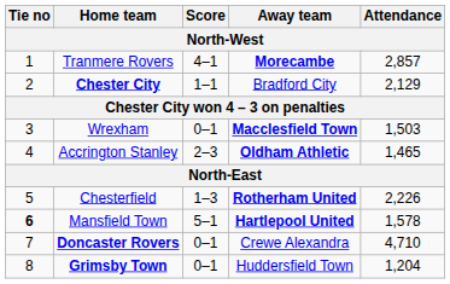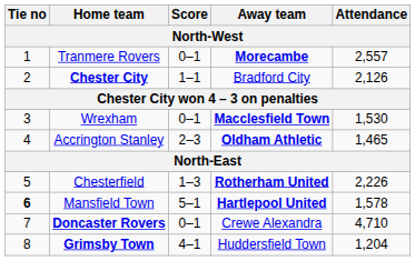 <table class="wikitable" style="text-align: center">
 <tr>
 <th>Tie no</th>
 <th>Home team</th>
 <th>Score</th>
 <th>Away team</th>
 <th>Attendance</th>
 </tr>
 <tr>
 <th colspan=5>North-West</th>
 </tr>
 <tr>
 <td>1</td>
 <td><a href='#'>Tranmere Rovers</a></td>
-<td>4–1</td>
+<td>0–1</td>
 <td><strong><a href='#'>Morecambe</a></strong></td>
-<td>2,857</td>
+<td>2,557</td>
 </tr>
 <tr>
 <td>2</td>
 <td><strong><a href='#'>Chester City</a></strong></td>
 <td>1–1</td>
 <td><a href='#'>Bradford City</a></td>
-<td>2,129</td>
+<td>2,126</td>
 </tr>
 <tr>
 <th colspan=5>Chester City won 4 – 3 on penalties</th>
 </tr>
 <tr>
 <td>3</td>
 <td><a href='#'>Wrexham</a></td>
 <td>0–1</td>
 <td><strong><a href='#'>Macclesfield Town</a></strong></td>
-<td>1,503</td>
+<td>1,530</td>
 </tr>
 <tr>
 <td>4</td>
 <td><a href='#'>Accrington Stanley</a></td>
 <td>2–3</td>
 <td><strong><a href='#'>Oldham Athletic</a></strong></td>
 <td>1,465</td>
 </tr>
 <tr>
 <th colspan=5>North-East</th>
 </tr>
 <tr>
 <td>5</td>
 <td><a href='#'>Chesterfield</a></td>
 <td>1–3</td>
 <td><strong><a href='#'>Rotherham United</a></strong></td>
 <td>2,226</td>
 </tr>
 <tr>
 <td><strong>6</strong></td>
 <td><a href='#'>Mansfield Town</a></td>
 <td>5–1</td>
 <td><strong><a href='#'>Hartlepool United</a></strong></td>
 <td>1,578</td>
 </tr>
 <tr>
 <td>7</td>
 <td><strong><a href='#'>Doncaster Rovers</a></strong></td>
 <td>0–1</td>
 <td><a href='#'>Crewe Alexandra</a></td>
 <td>4,710</td>
 </tr>
 <tr>
 <td>8</td>
 <td><strong><a href='#'>Grimsby Town</a></strong></td>
-<td>0–1</td>
+<td>4–1</td>
 <td><a href='#'>Huddersfield Town</a></td>
 <td>1,204</td>
 </tr>
 </table>
